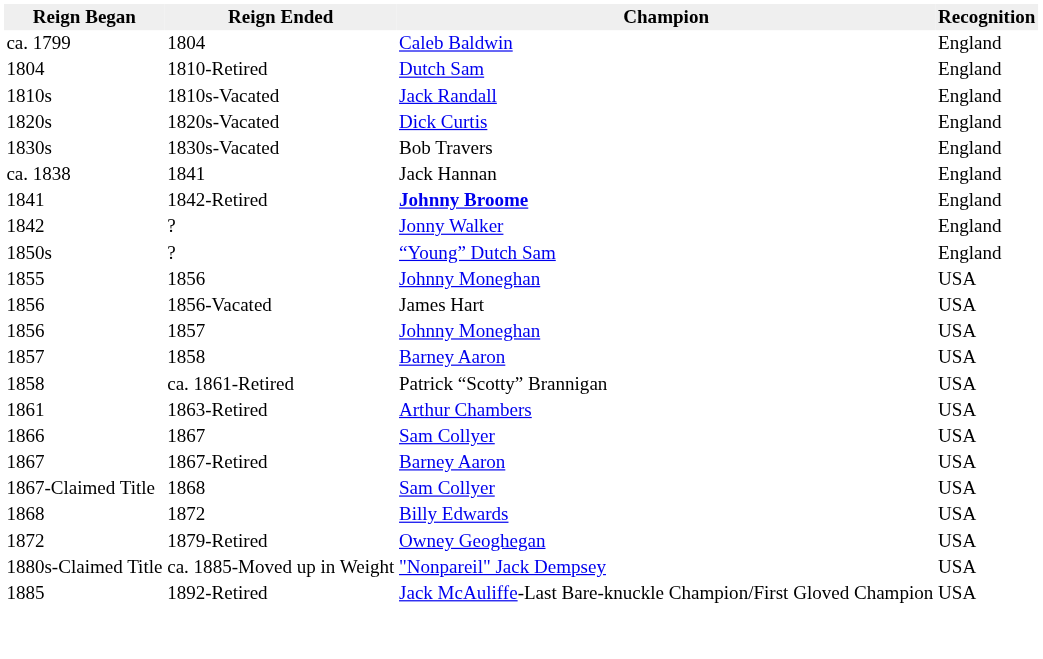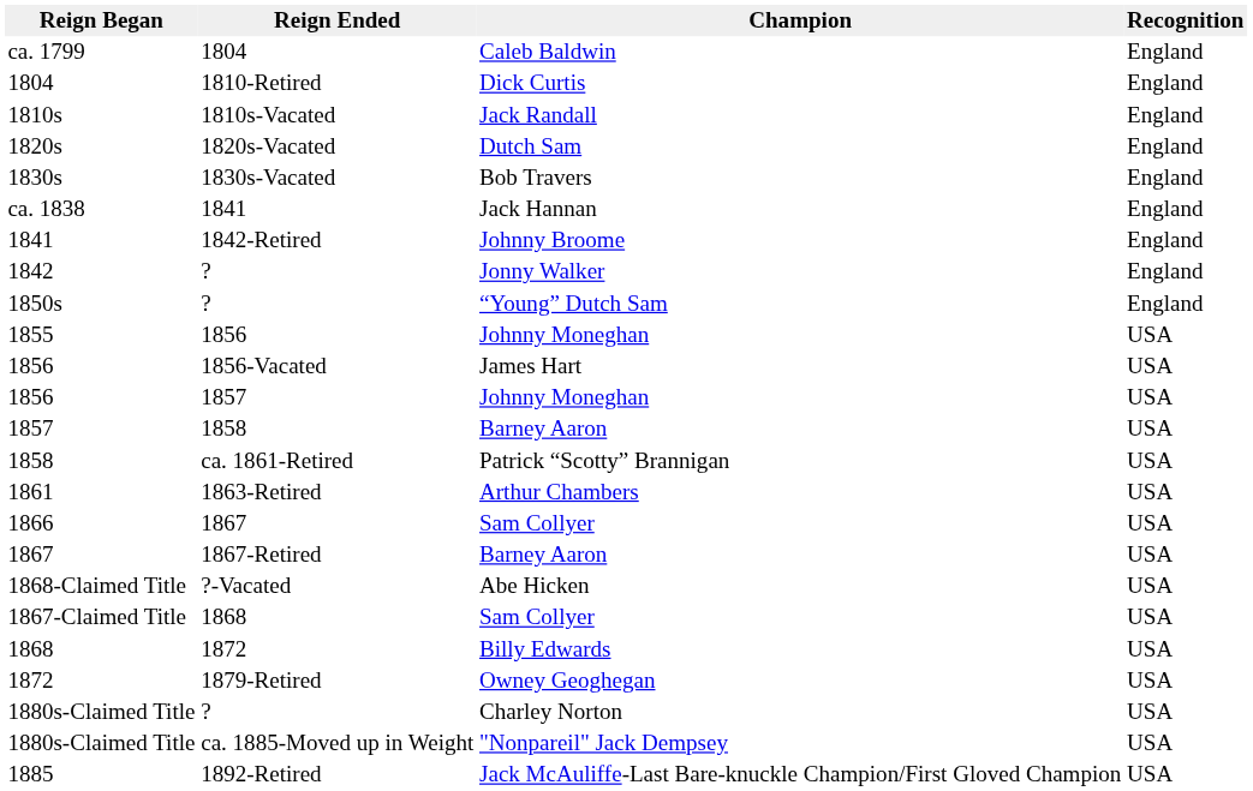 <table border="0" cellpadding="2" cellspacing="0">
 <tr style="background:#efefef;">
 <th>Reign Began</th>
 <th>Reign Ended</th>
 <th>Champion</th>
 <th>Recognition</th>
 </tr>
 <tr>
 </tr>
 <tr>
 </tr>
 <tr>
 </tr>
 <tr>
 </tr>
 <tr>
 <td>ca. 1799</td>
 <td>1804</td>
 <td> <a href='#'>Caleb Baldwin</a></td>
 <td>England</td>
 </tr>
 <tr>
 <td>1804</td>
 <td>1810-Retired</td>
-<td> <a href='#'>Dutch Sam</a></td>
+<td> <a href='#'>Dick Curtis</a></td>
 <td>England</td>
 </tr>
 <tr>
 <td>1810s</td>
 <td>1810s-Vacated</td>
 <td> <a href='#'>Jack Randall</a></td>
 <td>England</td>
 </tr>
 <tr>
 <td>1820s</td>
 <td>1820s-Vacated</td>
-<td> <a href='#'>Dick Curtis</a></td>
+<td> <a href='#'>Dutch Sam</a></td>
 <td>England</td>
 </tr>
 <tr>
 <td>1830s</td>
 <td>1830s-Vacated</td>
 <td> Bob Travers</td>
 <td>England</td>
 </tr>
 <tr>
 <td>ca. 1838</td>
 <td>1841</td>
 <td> Jack Hannan</td>
 <td>England</td>
 </tr>
 <tr>
 <td>1841</td>
 <td>1842-Retired</td>
-<td><strong> <a href='#'>Johnny Broome</a></strong></td>
+<td> <a href='#'>Johnny Broome</a></td>
 <td>England</td>
 </tr>
 <tr>
 <td>1842</td>
 <td>?</td>
 <td> <a href='#'>Jonny Walker</a></td>
 <td>England</td>
 </tr>
 <tr>
 <td>1850s</td>
 <td>?</td>
 <td> <a href='#'>“Young” Dutch Sam</a></td>
 <td>England</td>
 </tr>
 <tr>
 <td>1855</td>
 <td>1856</td>
 <td> <a href='#'>Johnny Moneghan</a></td>
 <td>USA</td>
 </tr>
 <tr>
 <td>1856</td>
 <td>1856-Vacated</td>
 <td> James Hart</td>
 <td>USA</td>
 </tr>
 <tr>
 <td>1856</td>
 <td>1857</td>
 <td> <a href='#'>Johnny Moneghan</a></td>
 <td>USA</td>
 </tr>
 <tr>
 <td>1857</td>
 <td>1858</td>
 <td> <a href='#'>Barney Aaron</a></td>
 <td>USA</td>
 </tr>
 <tr>
 <td>1858</td>
 <td>ca. 1861-Retired</td>
 <td> Patrick “Scotty” Brannigan</td>
 <td>USA</td>
 </tr>
 <tr>
 <td>1861</td>
 <td>1863-Retired</td>
 <td> <a href='#'>Arthur Chambers</a></td>
 <td>USA</td>
 </tr>
 <tr>
 <td>1866</td>
 <td>1867</td>
 <td> <a href='#'>Sam Collyer</a></td>
 <td>USA</td>
 </tr>
 <tr>
 <td>1867</td>
 <td>1867-Retired</td>
 <td> <a href='#'>Barney Aaron</a></td>
 <td>USA</td>
 </tr>
 <tr>
+<td>1868-Claimed Title</td>
+<td>?-Vacated</td>
+<td> Abe Hicken</td>
+<td>USA</td>
+</tr>
+<tr>
 <td>1867-Claimed Title</td>
 <td>1868</td>
 <td> <a href='#'>Sam Collyer</a></td>
 <td>USA</td>
 </tr>
 <tr>
 <td>1868</td>
 <td>1872</td>
 <td> <a href='#'>Billy Edwards</a></td>
 <td>USA</td>
 </tr>
 <tr>
 <td>1872</td>
 <td>1879-Retired</td>
 <td> <a href='#'>Owney Geoghegan</a></td>
 <td>USA</td>
 </tr>
 <tr>
 <td>1880s-Claimed Title</td>
+<td>?</td>
+<td> Charley Norton</td>
+<td>USA</td>
+</tr>
+<tr>
+<td>1880s-Claimed Title</td>
 <td>ca. 1885-Moved up in Weight</td>
 <td> <a href='#'>"Nonpareil" Jack Dempsey</a></td>
 <td>USA</td>
 </tr>
 <tr>
 <td>1885</td>
 <td>1892-Retired</td>
 <td> <a href='#'>Jack McAuliffe</a>-Last Bare-knuckle Champion/First Gloved Champion</td>
 <td>USA</td>
 </tr>
 </table>
